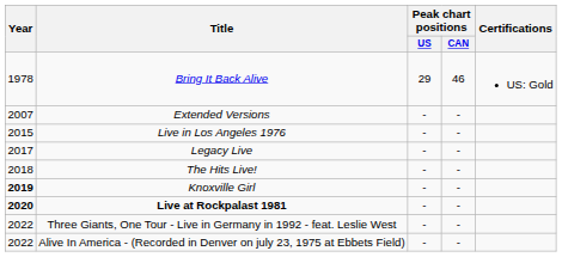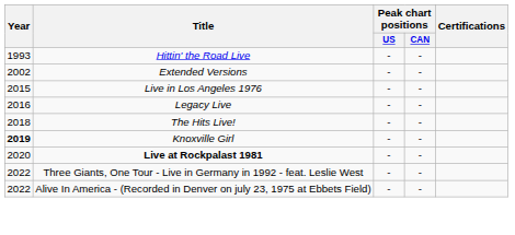 <table class="wikitable plainrowheaders" style="text-align:center;">
 <tr>
 <th scope="col" rowspan="2">Year</th>
 <th scope="col" rowspan="2">Title</th>
 <th scope="col" colspan="2">Peak chart positions</th>
 <th rowspan="2">Certifications</th>
 </tr>
 <tr>
 <th style="width:3em;font-size:85%"><a href='#'>US</a><br></th>
 <th style="width:3em;font-size:85%"><a href='#'>CAN</a><br></th>
 </tr>
 <tr>
-<td>1978</td>
-<td><em><a href='#'>Bring It Back Alive</a></em></td>
-<td>29</td>
-<td>46</td>
-<td><br><ul><li>US: Gold</li></ul></td>
+<td>1993</td>
+<td><em><a href='#'>Hittin' the Road Live</a></em></td>
+<td>-</td>
+<td>-</td>
+<td></td>
 </tr>
 <tr>
-<td>2007</td>
+<td>2002</td>
 <td><em>Extended Versions</em></td>
 <td>-</td>
 <td>-</td>
 <td></td>
 </tr>
 <tr>
 <td>2015</td>
 <td><em>Live in Los Angeles 1976</em></td>
 <td>-</td>
 <td>-</td>
 <td></td>
 </tr>
 <tr>
-<td>2017</td>
+<td>2016</td>
 <td><em>Legacy Live</em></td>
 <td>-</td>
 <td>-</td>
 <td></td>
 </tr>
 <tr>
 <td>2018</td>
 <td><em>The Hits Live!</em></td>
 <td>-</td>
 <td>-</td>
 <td></td>
 </tr>
 <tr>
 <td><strong>2019</strong></td>
 <td><em>Knoxville Girl</em></td>
 <td>-</td>
 <td>-</td>
 <td></td>
 </tr>
 <tr>
-<td><strong>2020</strong></td>
+<td>2020</td>
 <td><strong>Live at Rockpalast 1981<em></td>
 <td>-</td>
 <td>-</td>
 <td></td>
 </tr>
 <tr>
 <td>2022</td>
 <td></em>Three Giants, One Tour - Live in Germany in 1992 - feat. Leslie West<em></td>
 <td>-</td>
 <td>-</td>
 <td></td>
 </tr>
 <tr>
 <td>2022</td>
 <td>Alive In America - (Recorded in Denver on july 23, 1975 at Ebbets Field)</td>
 <td>-</td>
 <td>-</td>
 <td></td>
 </tr>
 </table>
